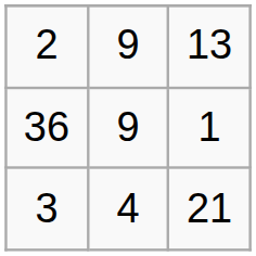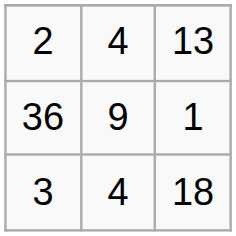 <table class="wikitable" style="margin-left:auto;margin-right:auto;text-align:center;width:6em;height:6em;table-layout:fixed;">
 <tr>
 </tr>
 <tr>
 <td>2</td>
-<td>9</td>
+<td>4</td>
 <td>13</td>
 </tr>
 <tr>
 <td>36</td>
 <td>9</td>
 <td>1</td>
 </tr>
 <tr>
 <td>3</td>
 <td>4</td>
-<td>21</td>
+<td>18</td>
 </tr>
 </table>
